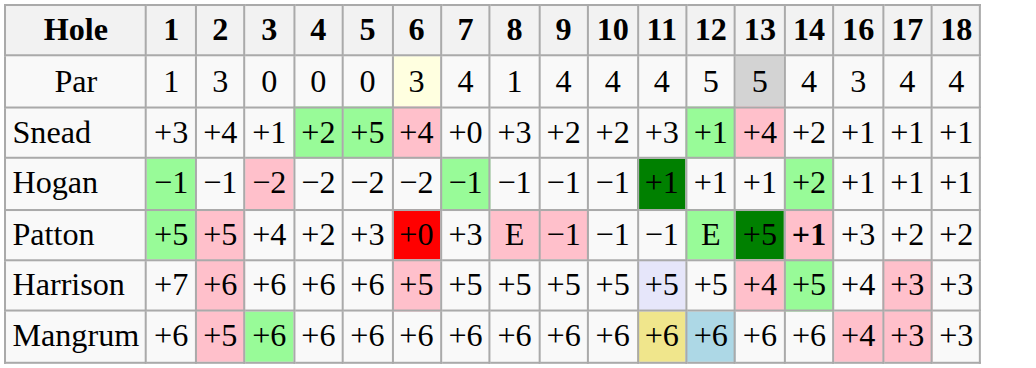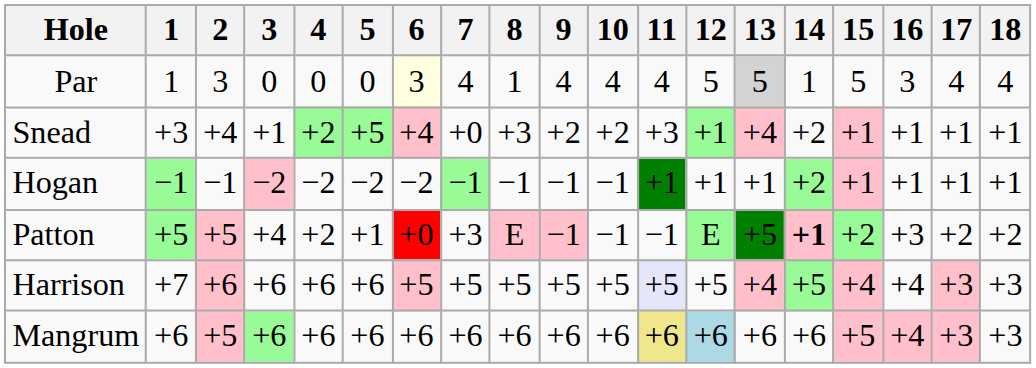 <table class="wikitable" style="text-align:center">
 <tr>
 <th>Hole</th>
 <th> 1 </th>
 <th> 2 </th>
 <th> 3 </th>
 <th> 4 </th>
 <th> 5 </th>
 <th> 6 </th>
 <th> 7 </th>
 <th> 8 </th>
 <th> 9 </th>
 <th>10</th>
 <th>11</th>
 <th>12</th>
 <th>13</th>
 <th>14</th>
+<th>15</th>
 <th>16</th>
 <th>17</th>
 <th>18</th>
 </tr>
 <tr>
 <td>Par</td>
 <td>1</td>
 <td>3</td>
 <td>0</td>
 <td>0</td>
 <td>0</td>
 <td style="background: lightyellow;">3</td>
 <td>4</td>
 <td>1</td>
 <td>4</td>
 <td>4</td>
 <td>4</td>
 <td>5</td>
 <td style="background: lightgrey;">5</td>
-<td>4</td>
+<td>1</td>
+<td>5</td>
 <td>3</td>
 <td>4</td>
 <td>4</td>
 </tr>
 <tr>
 <td align=left> Snead</td>
 <td>+3</td>
 <td>+4</td>
 <td>+1</td>
 <td style="background: PaleGreen;">+2</td>
 <td style="background: PaleGreen;">+5</td>
 <td style="background: Pink;">+4</td>
 <td>+0</td>
 <td>+3</td>
 <td>+2</td>
 <td>+2</td>
 <td>+3</td>
 <td style="background: PaleGreen;">+1</td>
 <td style="background: Pink;">+4</td>
 <td>+2</td>
+<td style="background: Pink;">+1</td>
 <td>+1</td>
 <td>+1</td>
 <td>+1</td>
 </tr>
 <tr>
 <td align=left> Hogan</td>
 <td style="background: PaleGreen;">−1</td>
 <td>−1</td>
 <td style="background: Pink;">−2</td>
 <td>−2</td>
 <td>−2</td>
 <td>−2</td>
 <td style="background: PaleGreen;">−1</td>
 <td>−1</td>
 <td>−1</td>
 <td>−1</td>
 <td style="background: Green;">+1</td>
 <td>+1</td>
 <td>+1</td>
 <td style="background: PaleGreen;">+2</td>
+<td style="background: Pink;">+1</td>
 <td>+1</td>
 <td>+1</td>
 <td>+1</td>
 </tr>
 <tr>
 <td align=left> Patton</td>
 <td style="background: PaleGreen;">+5</td>
 <td style="background: Pink;">+5</td>
 <td>+4</td>
 <td>+2</td>
-<td>+3</td>
+<td>+1</td>
 <td style="background: Red;">+0</td>
 <td>+3</td>
 <td style="background: Pink;">E</td>
 <td style="background: Pink;">−1</td>
 <td>−1</td>
 <td>−1</td>
 <td style="background: PaleGreen;">E</td>
 <td style="background: Green;">+5</td>
 <td style="background: Pink;"><strong>+1</strong></td>
+<td style="background: PaleGreen;">+2</td>
 <td>+3</td>
 <td>+2</td>
 <td>+2</td>
 </tr>
 <tr>
 <td align=left> Harrison</td>
 <td>+7</td>
 <td style="background: Pink;">+6</td>
 <td>+6</td>
 <td>+6</td>
 <td>+6</td>
 <td style="background: Pink;">+5</td>
 <td>+5</td>
 <td>+5</td>
 <td>+5</td>
 <td>+5</td>
 <td style="background: lavender;">+5</td>
 <td>+5</td>
 <td style="background: Pink;">+4</td>
 <td style="background: PaleGreen;">+5</td>
+<td style="background: Pink;">+4</td>
 <td>+4</td>
 <td style="background: Pink;">+3</td>
 <td>+3</td>
 </tr>
 <tr>
 <td align=left> Mangrum</td>
 <td>+6</td>
 <td style="background: Pink;">+5</td>
 <td style="background: PaleGreen;">+6</td>
 <td>+6</td>
 <td>+6</td>
 <td>+6</td>
 <td>+6</td>
 <td>+6</td>
 <td>+6</td>
 <td>+6</td>
 <td style="background: khaki;">+6</td>
 <td style="background: lightblue;">+6</td>
 <td>+6</td>
 <td>+6</td>
+<td style="background: Pink;">+5</td>
 <td style="background: Pink;">+4</td>
 <td style="background: Pink;">+3</td>
 <td>+3</td>
 </tr>
 </table>
